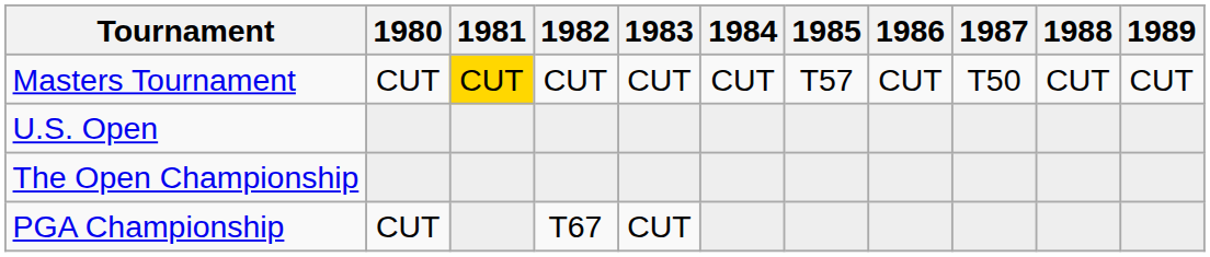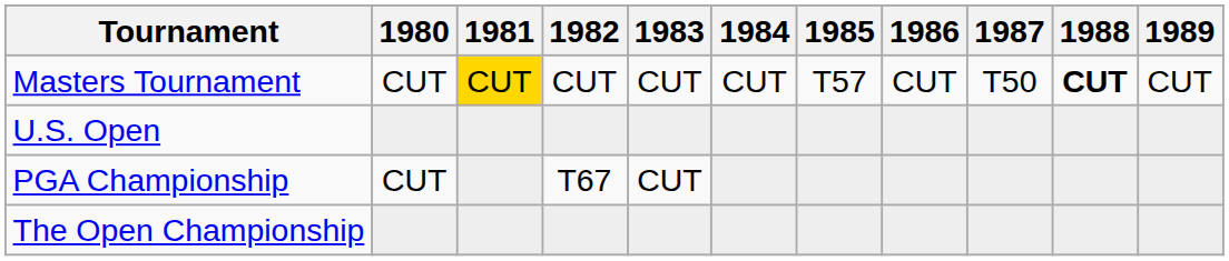 <table class="wikitable" style="font-size:95%;text-align:center;">
 <tr>
 <th>Tournament</th>
 <th>1980</th>
 <th>1981</th>
 <th>1982</th>
 <th>1983</th>
 <th>1984</th>
 <th>1985</th>
 <th>1986</th>
 <th>1987</th>
 <th>1988</th>
 <th>1989</th>
 </tr>
 <tr>
 <td align=left><a href='#'>Masters Tournament</a></td>
 <td>CUT</td>
 <td style="background: gold;">CUT</td>
 <td>CUT</td>
 <td>CUT</td>
 <td>CUT</td>
 <td>T57</td>
 <td>CUT</td>
 <td>T50</td>
-<td>CUT</td>
+<td><strong>CUT</strong></td>
 <td>CUT</td>
 </tr>
 <tr>
 <td align=left><a href='#'>U.S. Open</a></td>
-<td style="background:#eeeeee;"></td>
-<td style="background:#eeeeee;"></td>
-<td style="background:#eeeeee;"></td>
-<td style="background:#eeeeee;"></td>
-<td style="background:#eeeeee;"></td>
-<td style="background:#eeeeee;"></td>
-<td style="background:#eeeeee;"></td>
-<td style="background:#eeeeee;"></td>
-<td style="background:#eeeeee;"></td>
-<td style="background:#eeeeee;"></td>
-</tr>
-<tr>
-<td align=left><a href='#'>The Open Championship</a></td>
 <td style="background:#eeeeee;"></td>
 <td style="background:#eeeeee;"></td>
 <td style="background:#eeeeee;"></td>
 <td style="background:#eeeeee;"></td>
 <td style="background:#eeeeee;"></td>
 <td style="background:#eeeeee;"></td>
 <td style="background:#eeeeee;"></td>
 <td style="background:#eeeeee;"></td>
 <td style="background:#eeeeee;"></td>
 <td style="background:#eeeeee;"></td>
 </tr>
 <tr>
 <td align=left><a href='#'>PGA Championship</a></td>
 <td>CUT</td>
 <td style="background:#eeeeee;"></td>
 <td>T67</td>
 <td>CUT</td>
 <td style="background:#eeeeee;"></td>
 <td style="background:#eeeeee;"></td>
 <td style="background:#eeeeee;"></td>
 <td style="background:#eeeeee;"></td>
 <td style="background:#eeeeee;"></td>
 <td style="background:#eeeeee;"></td>
 </tr>
+<tr>
+<td align=left><a href='#'>The Open Championship</a></td>
+<td style="background:#eeeeee;"></td>
+<td style="background:#eeeeee;"></td>
+<td style="background:#eeeeee;"></td>
+<td style="background:#eeeeee;"></td>
+<td style="background:#eeeeee;"></td>
+<td style="background:#eeeeee;"></td>
+<td style="background:#eeeeee;"></td>
+<td style="background:#eeeeee;"></td>
+<td style="background:#eeeeee;"></td>
+<td style="background:#eeeeee;"></td>
+</tr>
 </table>
